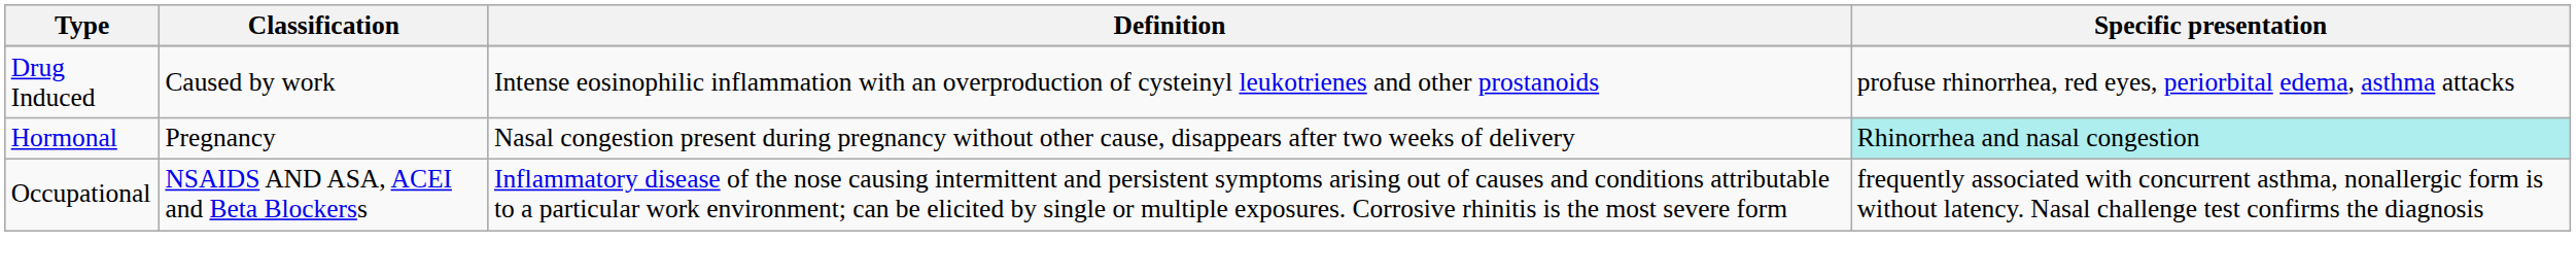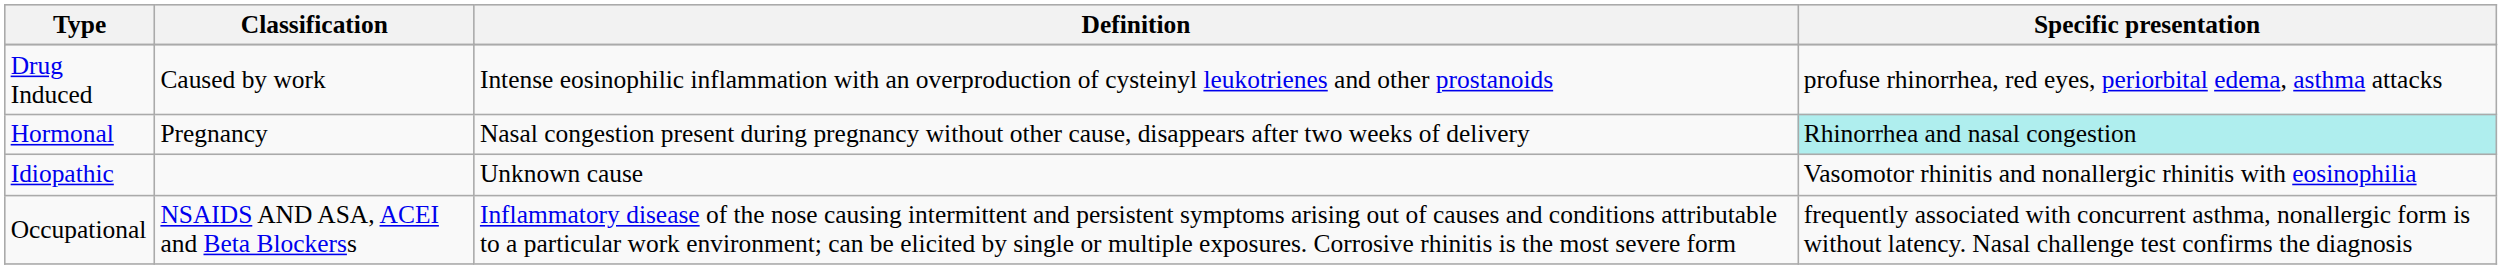 <table class="wikitable">
 <tr>
 <th>Type</th>
 <th>Classification</th>
 <th>Definition</th>
 <th>Specific presentation</th>
 </tr>
 <tr || ||  ||>
 </tr>
 <tr>
 <td><a href='#'>Drug</a> Induced</td>
 <td>Caused by work</td>
 <td>Intense eosinophilic inflammation with an overproduction of cysteinyl <a href='#'>leukotrienes</a> and other <a href='#'>prostanoids</a></td>
 <td>profuse rhinorrhea, red eyes, <a href='#'>periorbital</a> <a href='#'>edema</a>, <a href='#'>asthma</a> attacks</td>
 </tr>
 <tr>
 <td><a href='#'>Hormonal</a></td>
 <td>Pregnancy</td>
 <td>Nasal congestion present during pregnancy without other cause, disappears after two weeks of delivery</td>
 <td style="background: paleturquoise;">Rhinorrhea and nasal congestion</td>
 </tr>
 <tr>
+<td><a href='#'>Idiopathic</a></td>
+<td></td>
+<td>Unknown cause</td>
+<td>Vasomotor rhinitis and nonallergic rhinitis with <a href='#'>eosinophilia</a></td>
+</tr>
+<tr>
 <td>Occupational</td>
 <td><a href='#'>NSAIDS</a> AND ASA, <a href='#'>ACEI</a> and <a href='#'>Beta Blockers</a>s</td>
 <td><a href='#'>Inflammatory disease</a> of the nose causing intermittent and persistent symptoms arising out of causes and conditions attributable to a particular work environment; can be elicited by single or multiple exposures. Corrosive rhinitis is the most severe form</td>
 <td>frequently associated with concurrent asthma, nonallergic form is without latency. Nasal challenge test confirms the diagnosis</td>
 </tr>
 </table>
